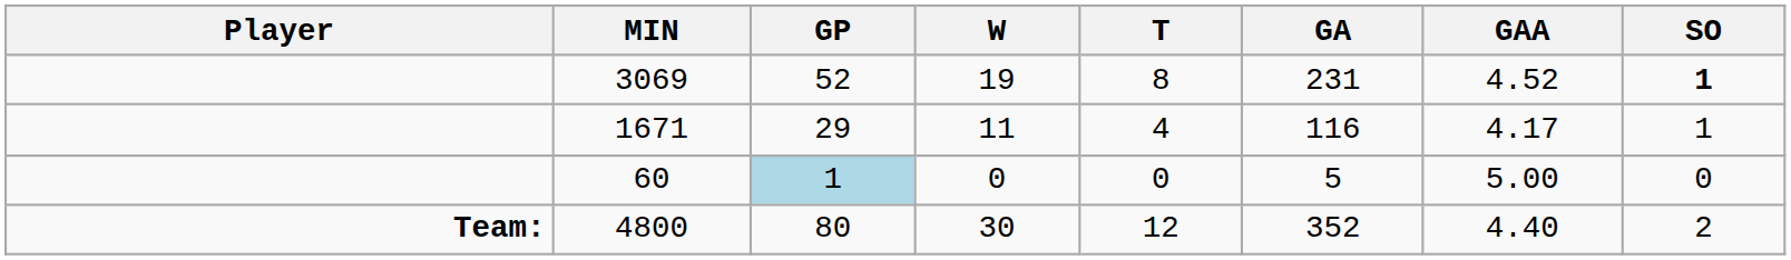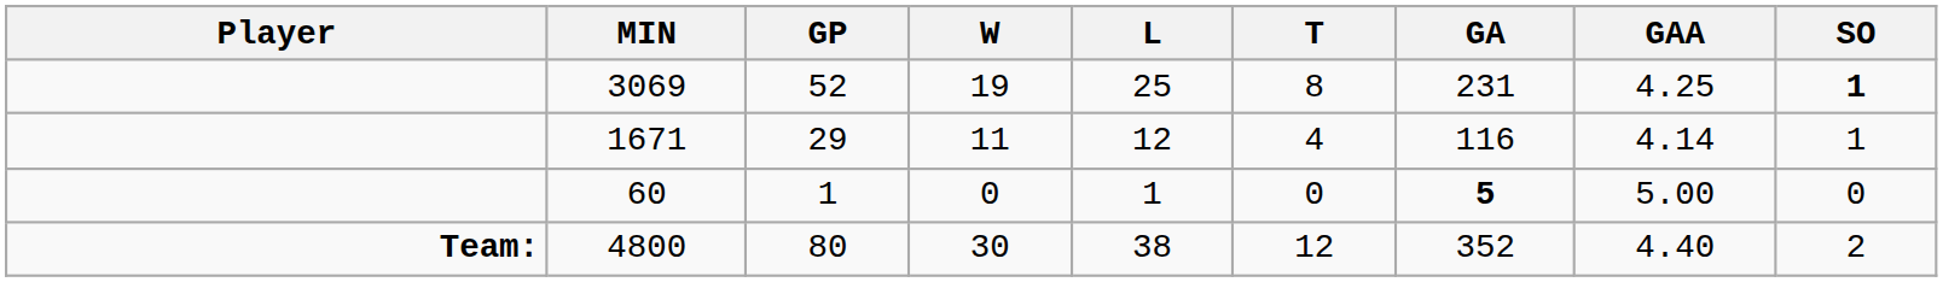 <table class="wikitable sortable" width="60%">
 <tr>
 <th bgcolor="#DDDDFF" width="10%">Player</th>
 <th width="3%" bgcolor="#DDDDFF" title="Minutes played">MIN</th>
 <th width="3%" bgcolor="#DDDDFF" title="Games played in">GP</th>
 <th width="3%" bgcolor="#DDDDFF" title="Wins">W</th>
+<th width="3%" bgcolor="#DDDDFF"title="Losses">L</th>
 <th width="3%" bgcolor="#DDDDFF" title="Ties">T</th>
 <th width="3%" bgcolor="#DDDDFF" title="Goals against">GA</th>
 <th width="3%" bgcolor="#DDDDFF" title="Goals against average">GAA</th>
 <th width="3%" bgcolor="#DDDDFF"title="Shut-outs">SO</th>
 </tr>
 <tr align="center">
 <td align="right"></td>
 <td>3069</td>
 <td>52</td>
 <td>19</td>
+<td>25</td>
 <td>8</td>
 <td>231</td>
-<td>4.52</td>
+<td>4.25</td>
 <td><strong>1</strong></td>
 </tr>
 <tr align="center">
 <td align="right"></td>
 <td>1671</td>
 <td>29</td>
 <td>11</td>
+<td>12</td>
 <td>4</td>
 <td>116</td>
-<td>4.17</td>
+<td>4.14</td>
 <td>1</td>
 </tr>
 <tr align="center">
 <td align="right"></td>
 <td>60</td>
-<td style="background: lightblue;">1</td>
+<td>1</td>
 <td>0</td>
+<td>1</td>
 <td>0</td>
-<td>5</td>
+<td><strong>5</strong></td>
 <td>5.00</td>
 <td>0</td>
 </tr>
 <tr align="center">
 <td align="right"><strong>Team:</strong></td>
 <td>4800</td>
 <td>80</td>
 <td>30</td>
+<td>38</td>
 <td>12</td>
 <td>352</td>
 <td>4.40</td>
 <td>2</td>
 </tr>
 </table>
